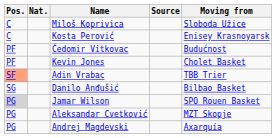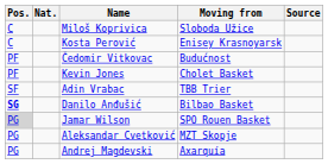 <table class="wikitable">
 <tr>
 <th>Pos.</th>
 <th>Nat.</th>
 <th>Name</th>
+<th>Moving from</th>
 <th>Source</th>
-<th>Moving from</th>
 </tr>
 <tr>
 <td><a href='#'>C</a></td>
 <td></td>
 <td><a href='#'>Miloš Koprivica</a></td>
+<td> <a href='#'>Sloboda Užice</a></td>
 <td align=center></td>
-<td> <a href='#'>Sloboda Užice</a></td>
 </tr>
 <tr>
 <td><a href='#'>C</a></td>
 <td></td>
 <td><a href='#'>Kosta Perović</a></td>
+<td> <a href='#'>Enisey Krasnoyarsk</a></td>
 <td align=center></td>
-<td> <a href='#'>Enisey Krasnoyarsk</a></td>
 </tr>
 <tr>
 <td><a href='#'>PF</a></td>
 <td></td>
 <td><a href='#'>Čedomir Vitkovac</a></td>
+<td> <a href='#'>Budućnost</a></td>
 <td align=center></td>
-<td> <a href='#'>Budućnost</a></td>
 </tr>
 <tr>
 <td><a href='#'>PF</a></td>
 <td></td>
 <td><a href='#'>Kevin Jones</a></td>
+<td> <a href='#'>Cholet Basket</a></td>
 <td align=center></td>
-<td> <a href='#'>Cholet Basket</a></td>
 </tr>
 <tr>
-<td style="background: lightsalmon;"><a href='#'>SF</a></td>
+<td><a href='#'>SF</a></td>
 <td></td>
 <td><a href='#'>Adin Vrabac</a></td>
+<td> <a href='#'>TBB Trier</a></td>
 <td align=center></td>
-<td> <a href='#'>TBB Trier</a></td>
 </tr>
 <tr>
-<td><a href='#'>SG</a></td>
+<td><strong><a href='#'>SG</a></strong></td>
 <td></td>
 <td><a href='#'>Danilo Anđušić</a></td>
+<td> <a href='#'>Bilbao Basket</a></td>
 <td align=center></td>
-<td> <a href='#'>Bilbao Basket</a></td>
 </tr>
 <tr>
 <td style="background: lightgrey;"><a href='#'>PG</a></td>
 <td></td>
 <td><a href='#'>Jamar Wilson</a></td>
+<td> <a href='#'>SPO Rouen Basket</a></td>
 <td align=center></td>
-<td> <a href='#'>SPO Rouen Basket</a></td>
 </tr>
 <tr>
 <td><a href='#'>PG</a></td>
 <td></td>
 <td><a href='#'>Aleksandar Cvetković</a></td>
+<td> <a href='#'>MZT Skopje</a></td>
 <td align=center></td>
-<td> <a href='#'>MZT Skopje</a></td>
 </tr>
 <tr>
 <td><a href='#'>PG</a></td>
 <td></td>
 <td><a href='#'>Andrej Magdevski</a></td>
+<td> <a href='#'>Axarquía</a></td>
 <td align=center></td>
-<td> <a href='#'>Axarquía</a></td>
 </tr>
 </table>
